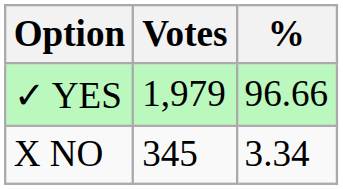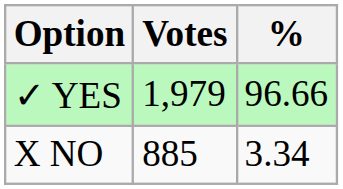 <table class="wikitable">
 <tr>
 <th>Option</th>
 <th>Votes</th>
 <th>%</th>
 </tr>
 <tr>
 <td style=background:#bbf8be>✓ YES</td>
 <td style=background:#bbf8be>1,979</td>
 <td style=background:#bbf8be>96.66</td>
 </tr>
 <tr>
 <td>X NO</td>
-<td>345</td>
+<td>885</td>
 <td>3.34</td>
 </tr>
 </table>
